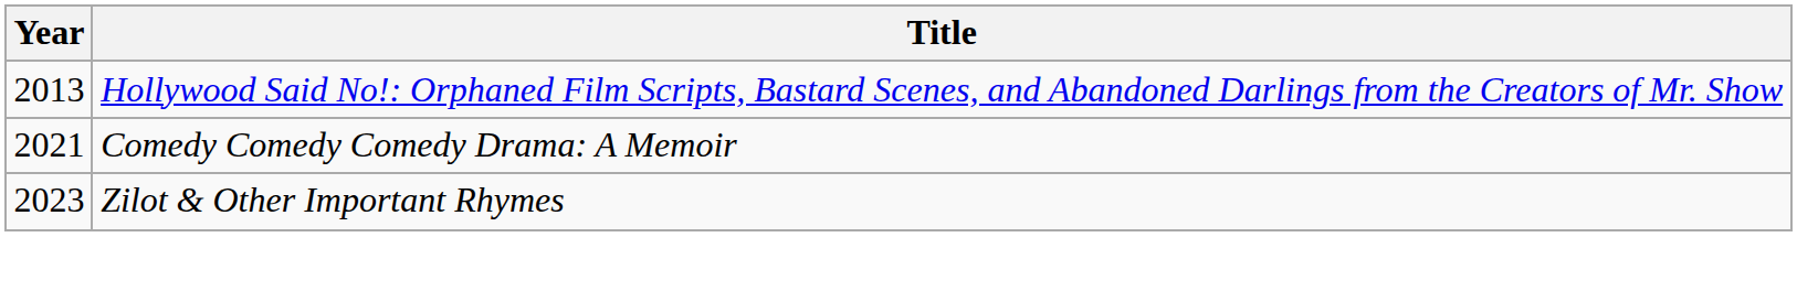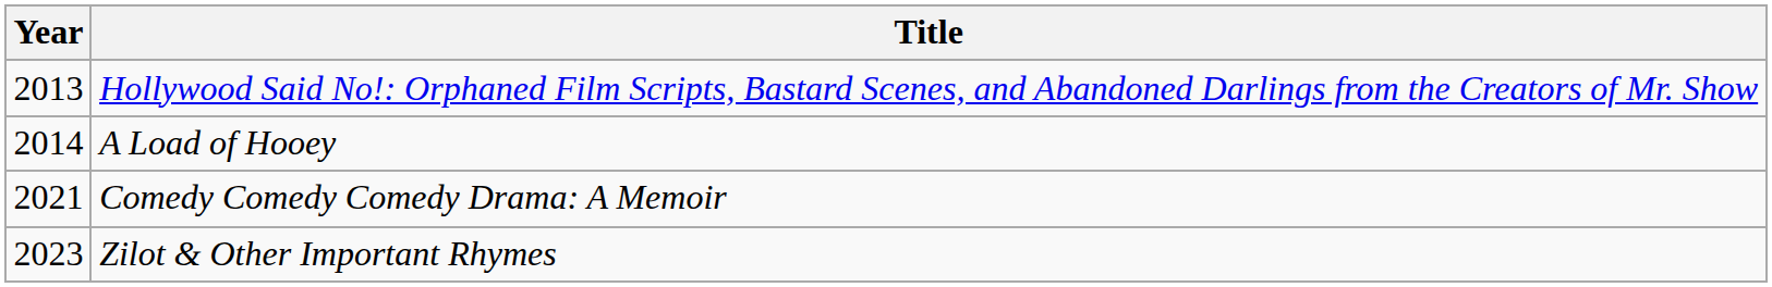 <table class="wikitable">
 <tr>
 <th>Year</th>
 <th>Title</th>
 </tr>
 <tr>
 <td>2013</td>
 <td><em><a href='#'>Hollywood Said No!: Orphaned Film Scripts, Bastard Scenes, and Abandoned Darlings from the Creators of Mr. Show</a></em></td>
 </tr>
 <tr>
+<td>2014</td>
+<td><em>A Load of Hooey</em></td>
+</tr>
+<tr>
 <td>2021</td>
 <td><em>Comedy Comedy Comedy Drama: A Memoir</em></td>
 </tr>
 <tr>
 <td>2023</td>
 <td><em>Zilot & Other Important Rhymes</em></td>
 </tr>
 </table>
